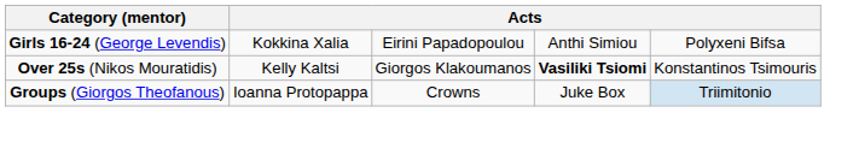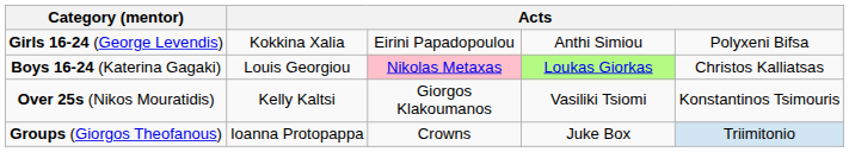 <table class="wikitable" style="font-size:100%; text-align:center">
 <tr>
 <th>Category (mentor)</th>
 <th colspan="4">Acts</th>
 </tr>
 <tr>
 <td><strong>Girls 16-24</strong> (<a href='#'>George Levendis</a>)</td>
 <td>Kokkina Xalia</td>
 <td>Eirini Papadopoulou</td>
 <td>Anthi Simiou</td>
 <td>Polyxeni Bifsa</td>
 </tr>
 <tr>
+<td><strong>Boys 16-24</strong>  (Katerina Gagaki)</td>
+<td>Louis Georgiou</td>
+<td style="width: 150px; background:pink"><a href='#'>Nikolas Metaxas</a> </td>
+<td style="width: 150px; background:#B4FB84"><a href='#'>Loukas Giorkas</a></td>
+<td>Christos Kalliatsas</td>
+</tr>
+<tr>
 <td><strong>Over 25s</strong> (Nikos Mouratidis)</td>
 <td>Kelly Kaltsi</td>
 <td>Giorgos Klakoumanos</td>
-<td><strong>Vasiliki Tsiomi</strong></td>
+<td>Vasiliki Tsiomi</td>
 <td>Konstantinos Tsimouris</td>
 </tr>
 <tr>
 <td><strong>Groups</strong> (<a href='#'>Giorgos Theofanous</a>)</td>
 <td>Ioanna Protopappa</td>
 <td>Crowns</td>
 <td>Juke Box</td>
 <td style="background:#D1E5F3">Triimitonio</td>
 </tr>
 </table>
